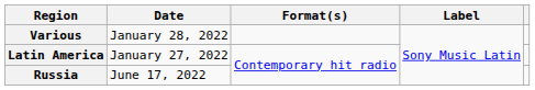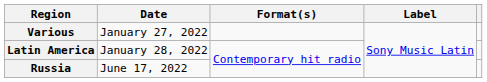 <table class="wikitable plainrowheaders" border="1">
 <tr>
 <th scope="col">Region</th>
 <th scope="col">Date</th>
 <th scope="col">Format(s)</th>
 <th scope="col">Label</th>
 <th scope="col"></th>
 </tr>
 <tr>
 <th scope="row">Various</th>
-<td>January 28, 2022</td>
+<td>January 27, 2022</td>
 <td></td>
 <td rowspan="3"><a href='#'>Sony Music Latin</a></td>
 <td style="text-align:center;"></td>
 </tr>
 <tr>
 <th scope="row">Latin America</th>
-<td>January 27, 2022</td>
+<td>January 28, 2022</td>
 <td rowspan="2"><a href='#'>Contemporary hit radio</a></td>
 <td style="text-align:center;"></td>
 </tr>
 <tr>
 <th scope="row">Russia</th>
 <td>June 17, 2022</td>
 <td style="text-align:center;"></td>
 </tr>
 </table>
